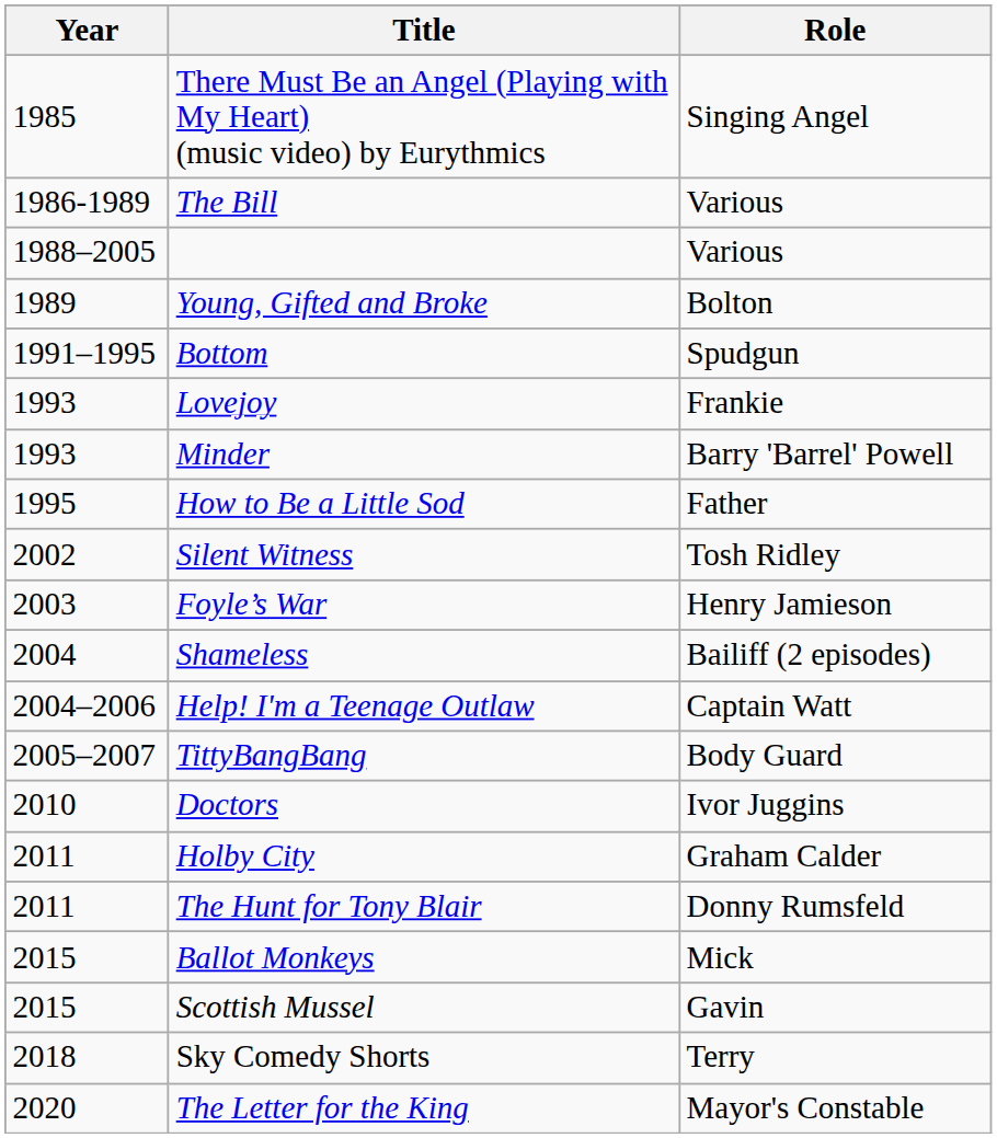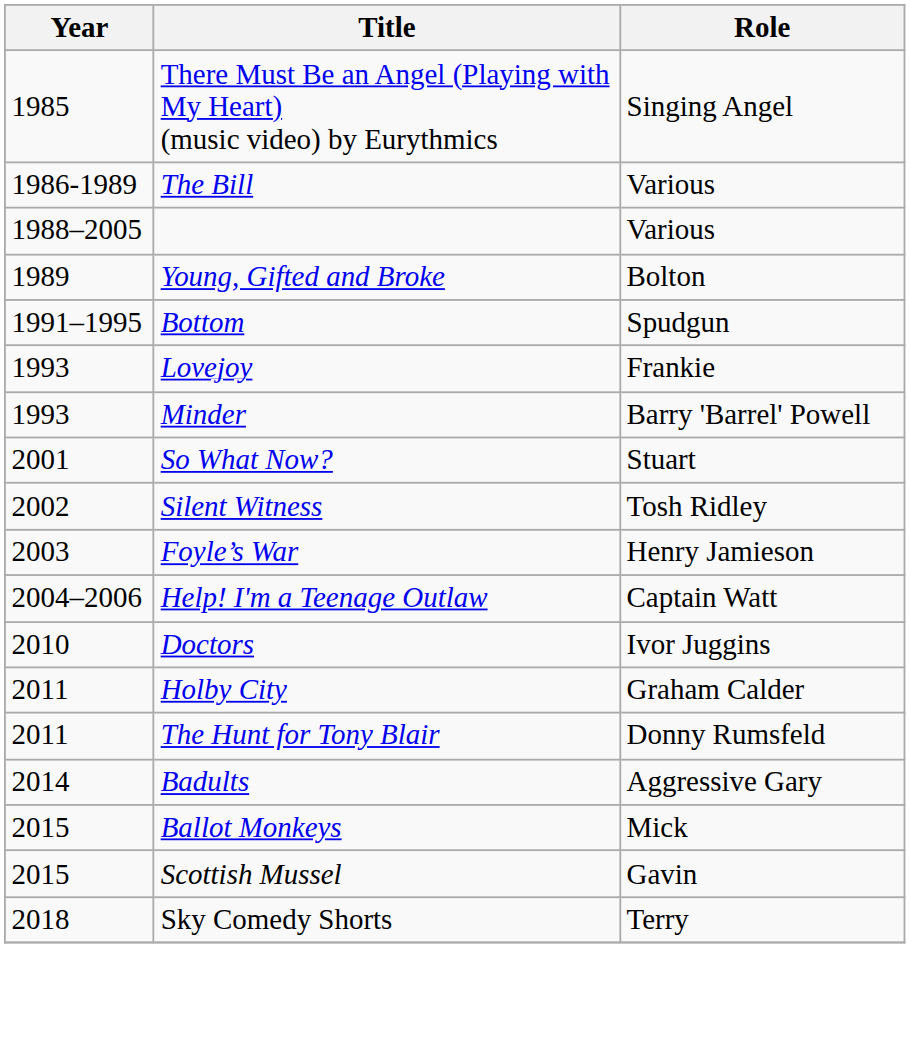 <table class="wikitable sortable">
 <tr>
 <th style="width:75px;">Year</th>
 <th style="width:250px;">Title</th>
 <th style="width:150px;">Role</th>
 </tr>
 <tr>
 <td>1985</td>
 <td><a href='#'>There Must Be an Angel (Playing with My Heart)</a><br>(music video) by Eurythmics</td>
 <td>Singing Angel</td>
 </tr>
 <tr>
 <td>1986-1989</td>
 <td><em><a href='#'>The Bill</a></em></td>
 <td>Various</td>
 </tr>
 <tr>
 <td>1988–2005</td>
 <td><em></em></td>
 <td>Various</td>
 </tr>
 <tr>
 <td>1989</td>
 <td><em><a href='#'>Young, Gifted and Broke</a></em></td>
 <td>Bolton</td>
 </tr>
 <tr>
 <td>1991–1995</td>
 <td><em><a href='#'>Bottom</a></em></td>
 <td>Spudgun</td>
 </tr>
 <tr>
 <td>1993</td>
 <td><em><a href='#'>Lovejoy</a></em></td>
 <td>Frankie</td>
 </tr>
 <tr>
 <td>1993</td>
 <td><em><a href='#'>Minder</a></em></td>
 <td>Barry 'Barrel' Powell</td>
 </tr>
 <tr>
-<td>1995</td>
-<td><em><a href='#'>How to Be a Little Sod</a></em></td>
-<td>Father</td>
+<td>2001</td>
+<td><em><a href='#'>So What Now?</a></em></td>
+<td>Stuart</td>
 </tr>
 <tr>
 <td>2002</td>
 <td><em><a href='#'>Silent Witness</a></em></td>
 <td>Tosh Ridley</td>
 </tr>
 <tr>
 <td>2003</td>
 <td><a href='#'><em>Foyle’s War</em></a></td>
 <td>Henry Jamieson</td>
 </tr>
 <tr>
-<td>2004</td>
-<td><em><a href='#'>Shameless</a></em></td>
-<td>Bailiff (2 episodes)</td>
-</tr>
-<tr>
 <td>2004–2006</td>
 <td><em><a href='#'>Help! I'm a Teenage Outlaw</a></em></td>
 <td>Captain Watt</td>
-</tr>
-<tr>
-<td>2005–2007</td>
-<td><em><a href='#'>TittyBangBang</a></em></td>
-<td>Body Guard</td>
 </tr>
 <tr>
 <td>2010</td>
 <td><em><a href='#'>Doctors</a></em></td>
 <td>Ivor Juggins</td>
 </tr>
 <tr>
 <td>2011</td>
 <td><em><a href='#'>Holby City</a></em></td>
 <td>Graham Calder</td>
 </tr>
 <tr>
 <td>2011</td>
 <td><em><a href='#'>The Hunt for Tony Blair</a></em></td>
 <td>Donny Rumsfeld</td>
 </tr>
 <tr>
+<td>2014</td>
+<td><em><a href='#'>Badults</a></em></td>
+<td>Aggressive Gary</td>
+</tr>
+<tr>
 <td>2015</td>
 <td><em><a href='#'>Ballot Monkeys</a></em></td>
 <td>Mick</td>
 </tr>
 <tr>
 <td>2015</td>
 <td><em>Scottish Mussel</em></td>
 <td>Gavin</td>
 </tr>
 <tr>
 <td>2018</td>
 <td>Sky Comedy Shorts</td>
 <td>Terry</td>
 </tr>
 <tr>
-<td>2020</td>
-<td><em><a href='#'>The Letter for the King</a></em></td>
-<td>Mayor's Constable</td>
-</tr>
-<tr>
 </tr>
 </table>
